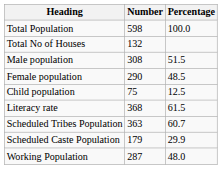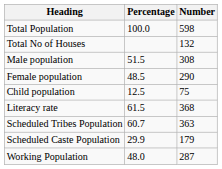 <table class="wikitable">
 <tr>
 <th>Heading</th>
+<th>Percentage</th>
 <th>Number</th>
-<th>Percentage</th>
 </tr>
 <tr>
 <td>Total Population</td>
+<td>100.0</td>
 <td>598</td>
-<td>100.0</td>
 </tr>
 <tr>
 <td>Total No of Houses</td>
+<td></td>
 <td>132</td>
-<td></td>
 </tr>
 <tr>
 <td>Male population</td>
+<td>51.5</td>
 <td>308</td>
-<td>51.5</td>
 </tr>
 <tr>
 <td>Female population</td>
+<td>48.5</td>
 <td>290</td>
-<td>48.5</td>
 </tr>
 <tr>
 <td>Child population</td>
+<td>12.5</td>
 <td>75</td>
-<td>12.5</td>
 </tr>
 <tr>
 <td>Literacy rate</td>
+<td>61.5</td>
 <td>368</td>
-<td>61.5</td>
 </tr>
 <tr>
 <td>Scheduled Tribes Population</td>
+<td>60.7</td>
 <td>363</td>
-<td>60.7</td>
 </tr>
 <tr>
 <td>Scheduled Caste Population</td>
+<td>29.9</td>
 <td>179</td>
-<td>29.9</td>
 </tr>
 <tr>
 <td>Working Population</td>
+<td>48.0</td>
 <td>287</td>
-<td>48.0</td>
 </tr>
 </table>
